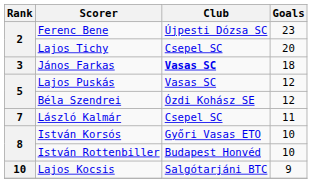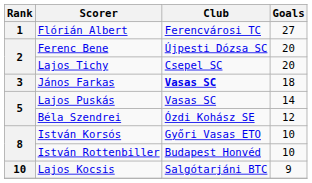 <table class="wikitable" style="text-align:center">
 <tr>
 <th>Rank</th>
 <th>Scorer</th>
 <th>Club</th>
 <th>Goals</th>
 </tr>
 <tr>
+<th rowspan="1">1</th>
+<td align=left> <a href='#'>Flórián Albert</a></td>
+<td align=left><a href='#'>Ferencvárosi TC</a></td>
+<td>27</td>
+</tr>
+<tr>
 <th rowspan="2">2</th>
 <td align=left> <a href='#'>Ferenc Bene</a></td>
 <td align=left><a href='#'>Újpesti Dózsa SC</a></td>
-<td>23</td>
+<td>20</td>
 </tr>
 <tr>
 <td align=left> <a href='#'>Lajos Tichy</a></td>
 <td align=left><a href='#'>Csepel SC</a></td>
 <td>20</td>
 </tr>
 <tr>
 <th rowspan="1">3</th>
 <td align=left> <a href='#'>János Farkas</a></td>
 <td align=left><strong><a href='#'>Vasas SC</a></strong></td>
 <td>18</td>
 </tr>
 <tr>
 <th rowspan="2">5</th>
 <td align=left> <a href='#'>Lajos Puskás</a></td>
 <td align=left><a href='#'>Vasas SC</a></td>
-<td>12</td>
+<td>14</td>
 </tr>
 <tr>
 <td align=left> <a href='#'>Béla Szendrei</a></td>
 <td align=left><a href='#'>Ózdi Kohász SE</a></td>
 <td>12</td>
-</tr>
-<tr>
-<th rowspan="1">7</th>
-<td align=left> <a href='#'>László Kalmár</a></td>
-<td align=left><a href='#'>Csepel SC</a></td>
-<td>11</td>
 </tr>
 <tr>
 <th rowspan="2">8</th>
 <td align=left> <a href='#'>István Korsós</a></td>
 <td align=left><a href='#'>Győri Vasas ETO</a></td>
 <td>10</td>
 </tr>
 <tr>
 <td align=left> <a href='#'>István Rottenbiller</a></td>
 <td align=left><a href='#'>Budapest Honvéd</a></td>
 <td>10</td>
 </tr>
 <tr>
 <th rowspan="1">10</th>
 <td align=left> <a href='#'>Lajos Kocsis</a></td>
 <td align=left><a href='#'>Salgótarjáni BTC</a></td>
 <td>9</td>
 </tr>
 <tr>
 </tr>
 </table>
